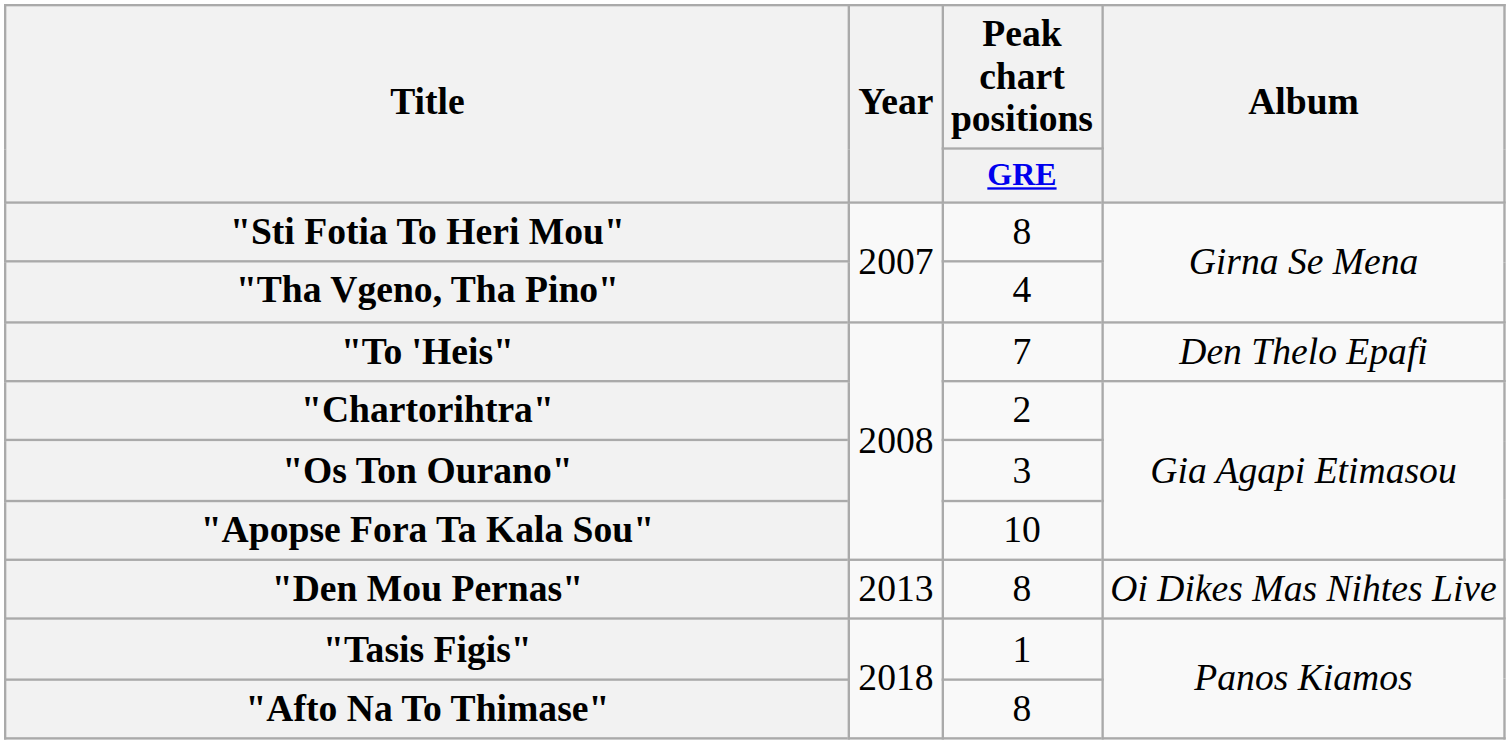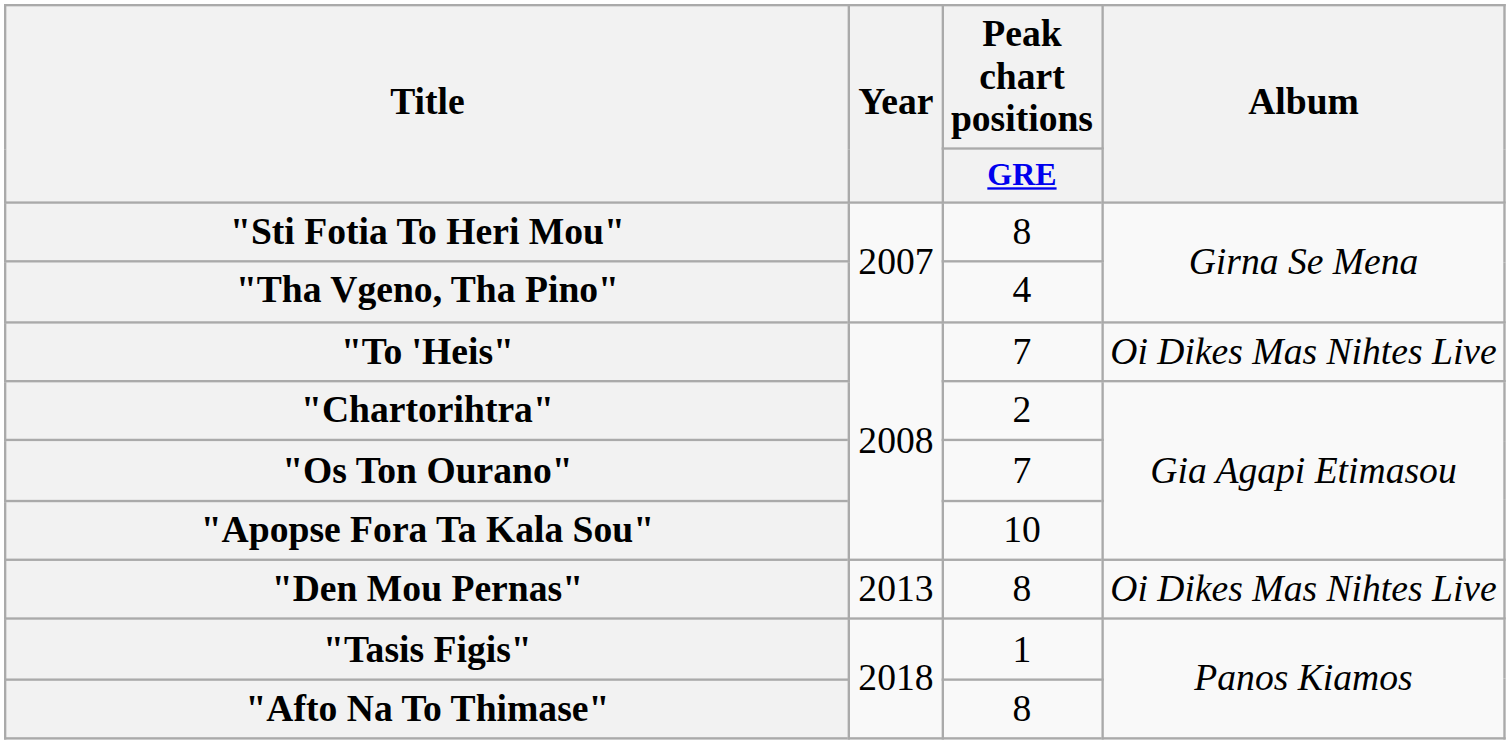 <table class="wikitable plainrowheaders" style="text-align:center">
 <tr>
 <th scope="col" rowspan="2" scope="col" style="width:22em;">Title</th>
 <th scope="col" rowspan="2" style="width:1em;">Year</th>
 <th scope="col" colspan="1">Peak chart positions</th>
 <th scope="col" rowspan="2">Album</th>
 </tr>
 <tr>
 <th scope="col" style="width:3em;font-size:85%;"><a href='#'>GRE</a><br></th>
 </tr>
 <tr>
 <th scope="row">"Sti Fotia To Heri Mou"</th>
 <td rowspan="2">2007</td>
 <td>8</td>
 <td rowspan="2"><em>Girna Se Mena</em></td>
 </tr>
 <tr>
 <th scope="row">"Tha Vgeno, Tha Pino"</th>
 <td>4</td>
 </tr>
 <tr>
 <th scope="row">"To 'Heis"</th>
 <td rowspan="4">2008</td>
 <td>7</td>
-<td><em>Den Thelo Epafi</em></td>
+<td><em>Oi Dikes Mas Nihtes Live</em></td>
 </tr>
 <tr>
 <th scope="row">"Chartorihtra"</th>
 <td>2</td>
 <td rowspan="3"><em>Gia Agapi Etimasou</em></td>
 </tr>
 <tr>
 <th scope="row">"Os Ton Ourano"</th>
-<td>3</td>
+<td>7</td>
 </tr>
 <tr>
 <th scope="row">"Apopse Fora Ta Kala Sou"</th>
 <td>10</td>
 </tr>
 <tr>
 <th scope="row">"Den Mou Pernas"</th>
 <td>2013</td>
 <td>8</td>
 <td><em>Oi Dikes Mas Nihtes Live</em></td>
 </tr>
 <tr>
 <th scope="row">"Tasis Figis"</th>
 <td rowspan="2">2018</td>
 <td>1</td>
 <td rowspan="2"><em>Panos Kiamos</em></td>
 </tr>
 <tr>
 <th scope="row">"Afto Na To Thimase"</th>
 <td>8</td>
 </tr>
 </table>
